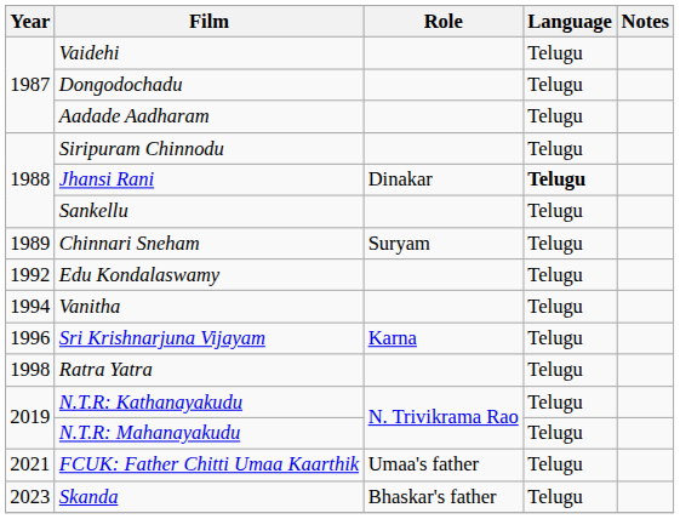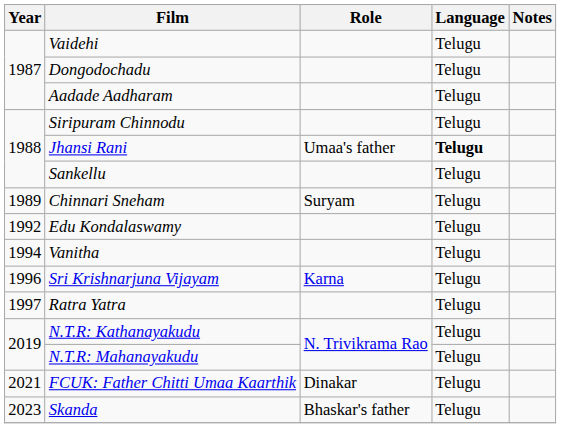 <table class="wikitable sortable">
 <tr style="background:#ccc; text-align:center;">
 <th>Year</th>
 <th>Film</th>
 <th>Role</th>
 <th>Language</th>
 <th>Notes</th>
 </tr>
 <tr>
 <td rowspan="3">1987</td>
 <td><em>Vaidehi</em></td>
 <td></td>
 <td>Telugu</td>
 <td></td>
 </tr>
 <tr>
 <td><em>Dongodochadu</em></td>
 <td></td>
 <td>Telugu</td>
 <td></td>
 </tr>
 <tr>
 <td><em>Aadade Aadharam</em></td>
 <td></td>
 <td>Telugu</td>
 <td></td>
 </tr>
 <tr>
 <td rowspan="3">1988</td>
 <td><em>Siripuram Chinnodu</em></td>
 <td></td>
 <td>Telugu</td>
 <td></td>
 </tr>
 <tr>
 <td><em><a href='#'>Jhansi Rani</a></em></td>
-<td>Dinakar</td>
+<td>Umaa's father</td>
 <td><strong>Telugu</strong></td>
 <td></td>
 </tr>
 <tr>
 <td><em>Sankellu</em></td>
 <td></td>
 <td>Telugu</td>
 <td></td>
 </tr>
 <tr>
 <td>1989</td>
 <td><em>Chinnari Sneham</em></td>
 <td>Suryam</td>
 <td>Telugu</td>
 <td></td>
 </tr>
 <tr>
 <td>1992</td>
 <td><em>Edu Kondalaswamy</em></td>
 <td></td>
 <td>Telugu</td>
 <td></td>
 </tr>
 <tr>
 <td>1994</td>
 <td><em>Vanitha</em></td>
 <td></td>
 <td>Telugu</td>
 <td></td>
 </tr>
 <tr>
 <td>1996</td>
 <td><em><a href='#'>Sri Krishnarjuna Vijayam</a></em></td>
 <td><a href='#'>Karna</a></td>
 <td>Telugu</td>
 <td></td>
 </tr>
 <tr>
-<td>1998</td>
+<td>1997</td>
 <td><em>Ratra Yatra</em></td>
 <td></td>
 <td>Telugu</td>
 <td></td>
 </tr>
 <tr>
 <td rowspan="2">2019</td>
 <td><em><a href='#'>N.T.R: Kathanayakudu</a></em></td>
 <td rowspan="2"><a href='#'>N. Trivikrama Rao</a></td>
 <td>Telugu</td>
 <td></td>
 </tr>
 <tr>
 <td><em><a href='#'>N.T.R: Mahanayakudu</a></em></td>
 <td>Telugu</td>
 <td></td>
 </tr>
 <tr>
 <td>2021</td>
 <td><em><a href='#'>FCUK: Father Chitti Umaa Kaarthik</a></em></td>
-<td>Umaa's father</td>
+<td>Dinakar</td>
 <td>Telugu</td>
 <td></td>
 </tr>
 <tr>
 <td>2023</td>
 <td><em><a href='#'>Skanda</a></em></td>
 <td>Bhaskar's father</td>
 <td>Telugu</td>
 <td></td>
 </tr>
 <tr>
 </tr>
 </table>
